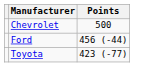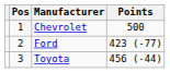 <table class="wikitable" style="font-size: 95%;">
 <tr>
 <th></th>
+<th>Pos</th>
 <th>Manufacturer</th>
 <th>Points</th>
 </tr>
 <tr>
 <td align="left"></td>
+<td style="text-align:center;">1</td>
 <td><a href='#'>Chevrolet</a></td>
 <td style="text-align:center;">500</td>
 </tr>
 <tr>
 <td align="left"></td>
+<td style="text-align:center;">2</td>
 <td><a href='#'>Ford</a></td>
-<td style="text-align:center;">456 (-44)</td>
+<td style="text-align:center;">423 (-77)</td>
 </tr>
 <tr>
 <td align="left"></td>
+<td style="text-align:center;">3</td>
 <td><a href='#'>Toyota</a></td>
-<td style="text-align:center;">423 (-77)</td>
+<td style="text-align:center;">456 (-44)</td>
 </tr>
 </table>
